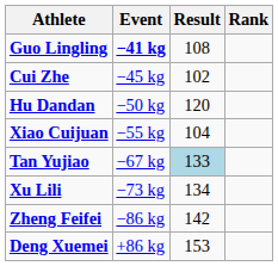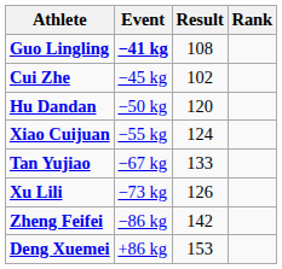 <table class="wikitable" style="font-size:90%">
 <tr>
 <th>Athlete</th>
 <th>Event</th>
 <th>Result</th>
 <th>Rank</th>
 </tr>
 <tr align=center>
 <td align=left><strong><a href='#'>Guo Lingling</a></strong></td>
 <td align=left><strong><a href='#'>−41 kg</a></strong></td>
 <td>108</td>
 <td></td>
 </tr>
 <tr align=center>
 <td align=left><strong><a href='#'>Cui Zhe</a></strong></td>
 <td align=left><a href='#'>−45 kg</a></td>
 <td>102</td>
 <td></td>
 </tr>
 <tr align=center>
 <td align=left><strong><a href='#'>Hu Dandan</a></strong></td>
 <td align=left><a href='#'>−50 kg</a></td>
 <td>120</td>
 <td></td>
 </tr>
 <tr align=center>
 <td align=left><strong><a href='#'>Xiao Cuijuan</a></strong></td>
 <td align=left><a href='#'>−55 kg</a></td>
-<td>104</td>
+<td>124</td>
 <td></td>
 </tr>
 <tr align=center>
 <td align=left><strong><a href='#'>Tan Yujiao</a></strong></td>
 <td align=left><a href='#'>−67 kg</a></td>
-<td style="background: lightblue;">133</td>
+<td>133</td>
 <td></td>
 </tr>
 <tr align=center>
 <td align=left><strong><a href='#'>Xu Lili</a></strong></td>
 <td align=left><a href='#'>−73 kg</a></td>
-<td>134</td>
+<td>126</td>
 <td></td>
 </tr>
 <tr align=center>
 <td align=left><strong><a href='#'>Zheng Feifei</a></strong></td>
 <td align=left><a href='#'>−86 kg</a></td>
 <td>142</td>
 <td></td>
 </tr>
 <tr align=center>
 <td align=left><strong><a href='#'>Deng Xuemei</a></strong></td>
 <td align=left><a href='#'>+86 kg</a></td>
 <td>153</td>
 <td></td>
 </tr>
 </table>
